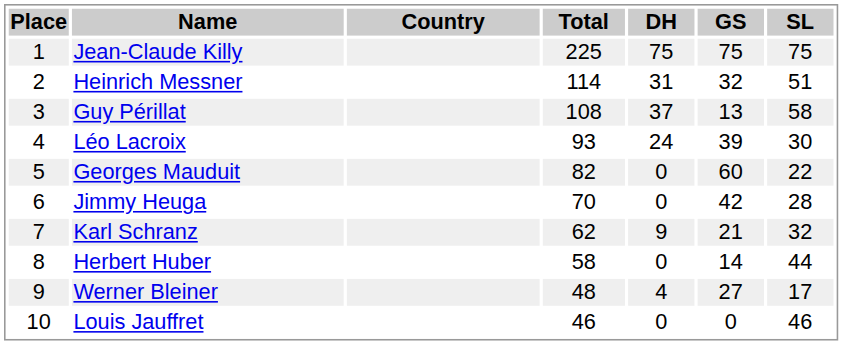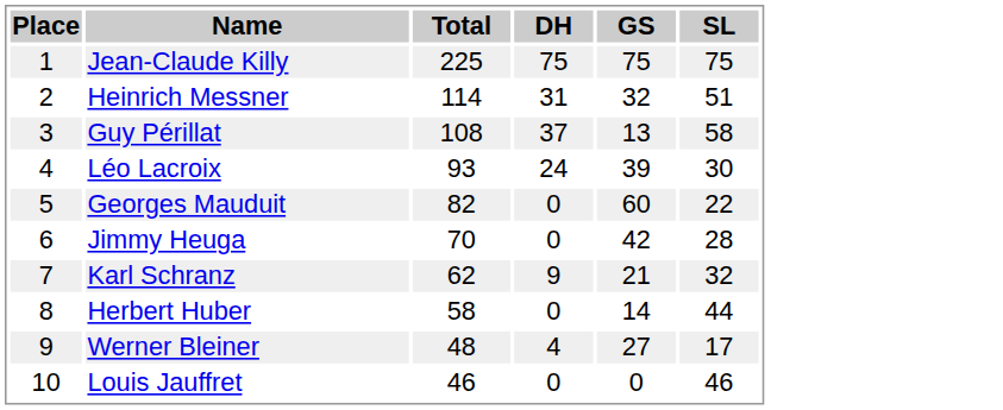 <table border="0" style="border: 1px solid #999; background-color:#FFFFFF; text-align:center; font-size:86%; line-height:15px;">
 <tr align="center" bgcolor="#CCCCCC">
 <th width=35>Place</th>
 <th width=170>Name</th>
-<th width=120>Country</th>
 <th width=50>Total</th>
 <th width=40>DH</th>
 <th width=40>GS</th>
 <th width=40>SL</th>
 </tr>
 <tr bgcolor="#EFEFEF">
 <td>1</td>
 <td align="left"><a href='#'>Jean-Claude Killy</a></td>
-<td align="left"></td>
 <td>225</td>
 <td>75</td>
 <td>75</td>
 <td>75</td>
 </tr>
 <tr>
 <td>2</td>
 <td align="left"><a href='#'>Heinrich Messner</a></td>
-<td align="left"></td>
 <td>114</td>
 <td>31</td>
 <td>32</td>
 <td>51</td>
 </tr>
 <tr bgcolor="#EFEFEF">
 <td>3</td>
 <td align="left"><a href='#'>Guy Périllat</a></td>
-<td align="left"></td>
 <td>108</td>
 <td>37</td>
 <td>13</td>
 <td>58</td>
 </tr>
 <tr>
 <td>4</td>
 <td align="left"><a href='#'>Léo Lacroix</a></td>
-<td align="left"></td>
 <td>93</td>
 <td>24</td>
 <td>39</td>
 <td>30</td>
 </tr>
 <tr bgcolor="#EFEFEF">
 <td>5</td>
 <td align="left"><a href='#'>Georges Mauduit</a></td>
-<td align="left"></td>
 <td>82</td>
 <td>0</td>
 <td>60</td>
 <td>22</td>
 </tr>
 <tr>
 <td>6</td>
 <td align="left"><a href='#'>Jimmy Heuga</a></td>
-<td align="left"></td>
 <td>70</td>
 <td>0</td>
 <td>42</td>
 <td>28</td>
 </tr>
 <tr bgcolor="#EFEFEF">
 <td>7</td>
 <td align="left"><a href='#'>Karl Schranz</a></td>
-<td align="left"></td>
 <td>62</td>
 <td>9</td>
 <td>21</td>
 <td>32</td>
 </tr>
 <tr>
 <td>8</td>
 <td align="left"><a href='#'>Herbert Huber</a></td>
-<td align="left"></td>
 <td>58</td>
 <td>0</td>
 <td>14</td>
 <td>44</td>
 </tr>
 <tr bgcolor="#EFEFEF">
 <td>9</td>
 <td align="left"><a href='#'>Werner Bleiner</a></td>
-<td align="left"></td>
 <td>48</td>
 <td>4</td>
 <td>27</td>
 <td>17</td>
 </tr>
 <tr>
 <td>10</td>
 <td align="left"><a href='#'>Louis Jauffret</a></td>
-<td align="left"></td>
 <td>46</td>
 <td>0</td>
 <td>0</td>
 <td>46</td>
 </tr>
 </table>
